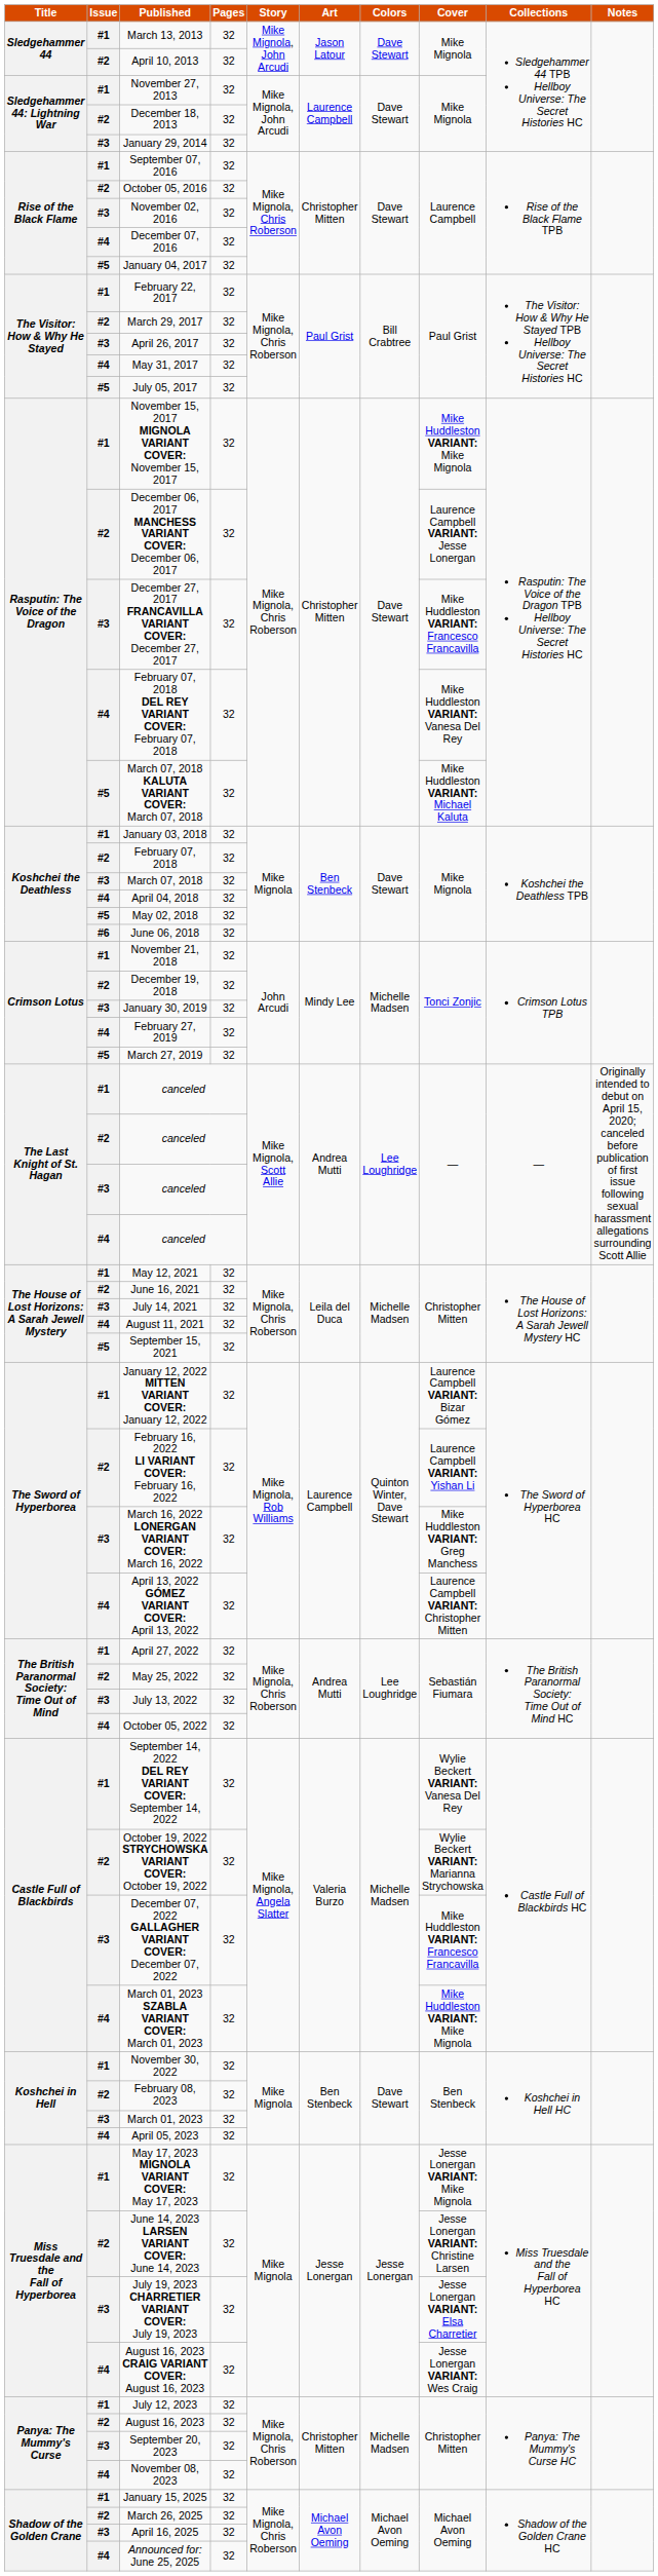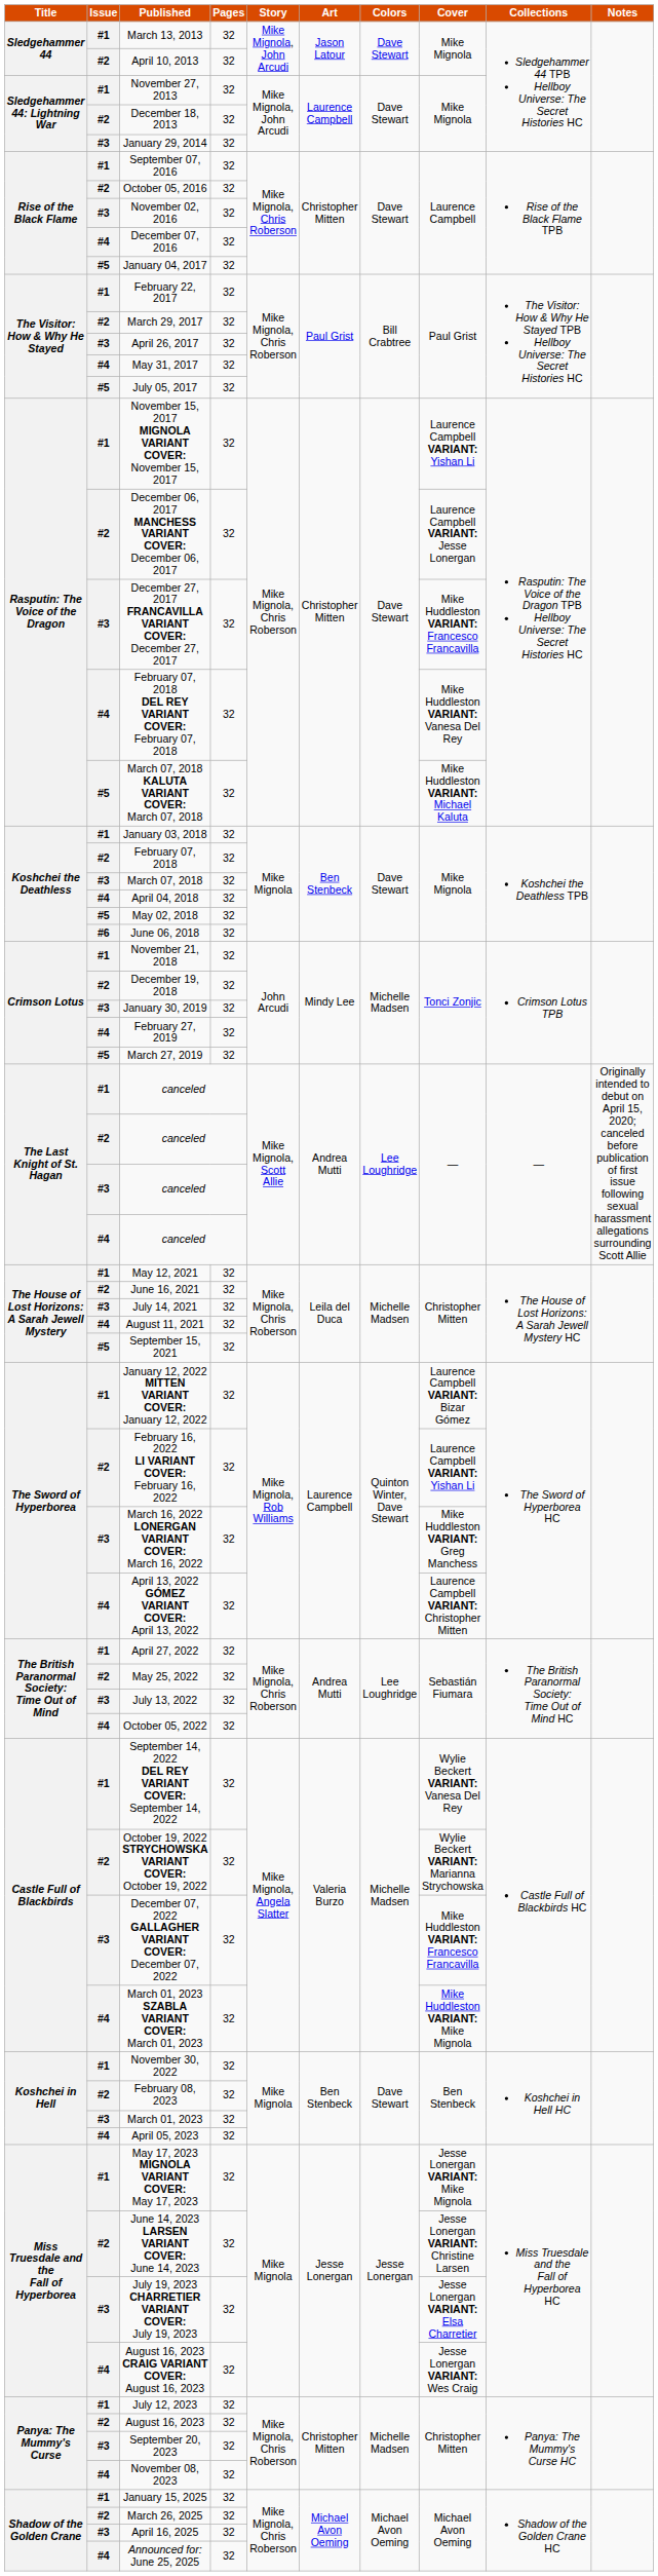 <table class="wikitable" style="text-align: center">
 <tr>
 <th style="background:#d94a00; color:#fff;">Title</th>
 <th style="background:#d94a00; color:#fff;">Issue</th>
 <th style="background:#d94a00; color:#fff;">Published</th>
 <th style="background:#d94a00; color:#fff;">Pages</th>
 <th style="background:#d94a00; color:#fff;">Story</th>
 <th style="background:#d94a00; color:#fff;">Art</th>
 <th style="background:#d94a00; color:#fff;">Colors</th>
 <th style="background:#d94a00; color:#fff;">Cover</th>
 <th style="background:#d94a00; color:#fff;">Collections</th>
 <th style="background:#d94a00; color:#fff;">Notes</th>
 </tr>
 <tr id="Sledgehammer_44_1">
 <th rowspan=2><em>Sledgehammer 44</em></th>
 <th>#1</th>
 <td>March 13, 2013</td>
 <td>32</td>
 <td rowspan=2><a href='#'>Mike Mignola</a>,<br><a href='#'>John Arcudi</a></td>
 <td rowspan=2><a href='#'>Jason Latour</a></td>
 <td rowspan=2><a href='#'>Dave Stewart</a></td>
 <td rowspan=2>Mike Mignola</td>
 <td rowspan=5><br><ul><li><em>Sledgehammer 44</em> TPB</li><li><em>Hellboy Universe: The Secret Histories</em> HC</li></ul></td>
 <td rowspan=5></td>
 </tr>
 <tr>
 <th>#2</th>
 <td>April 10, 2013</td>
 <td>32</td>
 </tr>
 <tr id="Sledgehammer_44_Lightning_War_1">
 <th rowspan=3><em>Sledgehammer 44: Lightning War</em></th>
 <th>#1</th>
 <td>November 27, 2013</td>
 <td>32</td>
 <td rowspan=3>Mike Mignola,<br>John Arcudi</td>
 <td rowspan=3><a href='#'>Laurence Campbell</a></td>
 <td rowspan=3>Dave Stewart</td>
 <td rowspan=3>Mike Mignola</td>
 </tr>
 <tr>
 <th>#2</th>
 <td>December 18, 2013</td>
 <td>32</td>
 </tr>
 <tr>
 <th>#3</th>
 <td>January 29, 2014</td>
 <td>32</td>
 </tr>
 <tr id="Rise_of_the_Black_Flame_1">
 <th rowspan=5><em>Rise of the Black Flame</em></th>
 <th>#1</th>
 <td>September 07, 2016</td>
 <td>32</td>
 <td rowspan=5>Mike Mignola,<br><a href='#'>Chris Roberson</a></td>
 <td rowspan=5>Christopher Mitten</td>
 <td rowspan=5>Dave Stewart</td>
 <td rowspan=5>Laurence Campbell</td>
 <td rowspan=5><br><ul><li><em>Rise of the Black Flame</em> TPB</li></ul></td>
 <td rowspan=5></td>
 </tr>
 <tr>
 <th>#2</th>
 <td>October 05, 2016</td>
 <td>32</td>
 </tr>
 <tr>
 <th>#3</th>
 <td>November 02, 2016</td>
 <td>32</td>
 </tr>
 <tr>
 <th>#4</th>
 <td>December 07, 2016</td>
 <td>32</td>
 </tr>
 <tr>
 <th>#5</th>
 <td>January 04, 2017</td>
 <td>32</td>
 </tr>
 <tr id="The_Visitor_How_and_Why_He_Stayed_1">
 <th rowspan=5><em>The Visitor: How & Why He Stayed</em></th>
 <th>#1</th>
 <td>February 22, 2017</td>
 <td>32</td>
 <td rowspan=5>Mike Mignola,<br>Chris Roberson</td>
 <td rowspan=5><a href='#'>Paul Grist</a></td>
 <td rowspan=5>Bill Crabtree</td>
 <td rowspan=5>Paul Grist</td>
 <td rowspan=5><br><ul><li><em>The Visitor: How & Why He Stayed</em> TPB</li><li><em>Hellboy Universe: The Secret Histories</em> HC</li></ul></td>
 <td rowspan=5></td>
 </tr>
 <tr>
 <th>#2</th>
 <td>March 29, 2017</td>
 <td>32</td>
 </tr>
 <tr>
 <th>#3</th>
 <td>April 26, 2017</td>
 <td>32</td>
 </tr>
 <tr>
 <th>#4</th>
 <td>May 31, 2017</td>
 <td>32</td>
 </tr>
 <tr>
 <th>#5</th>
 <td>July 05, 2017</td>
 <td>32</td>
 </tr>
 <tr id="Rasputin_The_Voice_of_the_Dragon_1">
 <th rowspan=5><em>Rasputin: The Voice of the Dragon</em></th>
 <th>#1</th>
 <td>November 15, 2017<br><strong><span>MIGNOLA VARIANT COVER:</span></strong><br>November 15, 2017</td>
 <td>32</td>
 <td rowspan=5>Mike Mignola,<br>Chris Roberson</td>
 <td rowspan=5>Christopher Mitten</td>
 <td rowspan=5>Dave Stewart</td>
-<td><a href='#'>Mike Huddleston</a><br><strong><span>VARIANT:</span></strong><br>Mike Mignola</td>
+<td>Laurence Campbell<br><strong><span>VARIANT:</span></strong><br><a href='#'>Yishan Li</a></td>
 <td rowspan=5><br><ul><li><em>Rasputin: The Voice of the Dragon</em> TPB</li><li><em>Hellboy Universe: The Secret Histories</em> HC</li></ul></td>
 <td rowspan=5></td>
 </tr>
 <tr>
 <th>#2</th>
 <td>December 06, 2017<br><strong><span>MANCHESS VARIANT COVER:</span></strong><br>December 06, 2017</td>
 <td>32</td>
 <td>Laurence Campbell<br><strong><span>VARIANT:</span></strong><br>Jesse Lonergan</td>
 </tr>
 <tr>
 <th>#3</th>
 <td>December 27, 2017<br><strong><span>FRANCAVILLA VARIANT COVER:</span></strong><br>December 27, 2017</td>
 <td>32</td>
 <td>Mike Huddleston<br><strong><span>VARIANT:</span></strong><br><a href='#'>Francesco Francavilla</a></td>
 </tr>
 <tr>
 <th>#4</th>
 <td>February 07, 2018<br><strong><span>DEL REY VARIANT COVER:</span></strong><br>February 07, 2018</td>
 <td>32</td>
 <td>Mike Huddleston<br><strong><span>VARIANT:</span></strong><br>Vanesa Del Rey</td>
 </tr>
 <tr>
 <th>#5</th>
 <td>March 07, 2018<br><strong><span>KALUTA VARIANT COVER:</span></strong><br>March 07, 2018</td>
 <td>32</td>
 <td>Mike Huddleston<br><strong><span>VARIANT:</span></strong><br><a href='#'>Michael Kaluta</a></td>
 </tr>
 <tr id="Koshchei_the_Deathless_1">
 <th rowspan=6><em>Koshchei the Deathless</em></th>
 <th>#1</th>
 <td>January 03, 2018</td>
 <td>32</td>
 <td rowspan=6>Mike Mignola</td>
 <td rowspan=6><a href='#'>Ben Stenbeck</a></td>
 <td rowspan=6>Dave Stewart</td>
 <td rowspan=6>Mike Mignola</td>
 <td rowspan=6><br><ul><li><em>Koshchei the Deathless</em> TPB</li></ul></td>
 <td rowspan=6></td>
 </tr>
 <tr>
 <th>#2</th>
 <td>February 07, 2018</td>
 <td>32</td>
 </tr>
 <tr>
 <th>#3</th>
 <td>March 07, 2018</td>
 <td>32</td>
 </tr>
 <tr>
 <th>#4</th>
 <td>April 04, 2018</td>
 <td>32</td>
 </tr>
 <tr>
 <th>#5</th>
 <td>May 02, 2018</td>
 <td>32</td>
 </tr>
 <tr>
 <th>#6</th>
 <td>June 06, 2018</td>
 <td>32</td>
 </tr>
 <tr id="Crimson_Lotus_1">
 <th rowspan=5><em>Crimson Lotus</em></th>
 <th>#1</th>
 <td>November 21, 2018</td>
 <td>32</td>
 <td rowspan=5>John Arcudi</td>
 <td rowspan=5>Mindy Lee</td>
 <td rowspan=5>Michelle Madsen</td>
 <td rowspan=5><a href='#'>Tonci Zonjic</a></td>
 <td rowspan=5><br><ul><li><em>Crimson Lotus TPB</em></li></ul></td>
 <td rowspan=5></td>
 </tr>
 <tr>
 <th>#2</th>
 <td>December 19, 2018</td>
 <td>32</td>
 </tr>
 <tr>
 <th>#3</th>
 <td>January 30, 2019</td>
 <td>32</td>
 </tr>
 <tr>
 <th>#4</th>
 <td>February 27, 2019</td>
 <td>32</td>
 </tr>
 <tr>
 <th>#5</th>
 <td>March 27, 2019</td>
 <td>32</td>
 </tr>
 <tr id="The_Last_Knight_of_St_Hagan_1">
 <th rowspan=4><em>The Last Knight of St. Hagan</em></th>
 <th>#1</th>
 <td colspan=2><em>canceled</em></td>
 <td rowspan=4>Mike Mignola,<br><a href='#'>Scott Allie</a></td>
 <td rowspan=4>Andrea Mutti</td>
 <td rowspan=4><a href='#'>Lee Loughridge</a></td>
 <td rowspan=4>—</td>
 <td rowspan=4>—</td>
 <td rowspan=4>Originally intended to debut on April 15, 2020;<br>canceled before publication of first issue following sexual harassment allegations surrounding Scott Allie</td>
 </tr>
 <tr>
 <th>#2</th>
 <td colspan=2><em>canceled</em></td>
 </tr>
 <tr>
 <th>#3</th>
 <td colspan=2><em>canceled</em></td>
 </tr>
 <tr>
 <th>#4</th>
 <td colspan=2><em>canceled</em></td>
 </tr>
 <tr id="The_House_of_Lost_Horizons_1">
 <th rowspan=5><em>The House of Lost Horizons:<br>A Sarah Jewell Mystery</em></th>
 <th>#1</th>
 <td>May 12, 2021</td>
 <td>32</td>
 <td rowspan=5>Mike Mignola,<br>Chris Roberson</td>
 <td rowspan=5>Leila del Duca</td>
 <td rowspan=5>Michelle Madsen</td>
 <td rowspan=5>Christopher Mitten</td>
 <td rowspan=5><br><ul><li><em>The House of Lost Horizons:<br>A Sarah Jewell Mystery</em> HC</li></ul></td>
 <td rowspan=5></td>
 </tr>
 <tr>
 <th>#2</th>
 <td>June 16, 2021</td>
 <td>32</td>
 </tr>
 <tr>
 <th>#3</th>
 <td>July 14, 2021</td>
 <td>32</td>
 </tr>
 <tr>
 <th>#4</th>
 <td>August 11, 2021</td>
 <td>32</td>
 </tr>
 <tr>
 <th>#5</th>
 <td>September 15, 2021</td>
 <td>32</td>
 </tr>
 <tr id="The_Sword_of_Hyperborea_1">
 <th rowspan=4><em>The Sword of Hyperborea</em></th>
 <th>#1</th>
 <td>January 12, 2022<br><strong><span>MITTEN VARIANT COVER:</span></strong><br>January 12, 2022</td>
 <td>32</td>
 <td rowspan=4>Mike Mignola,<br><a href='#'>Rob Williams</a></td>
 <td rowspan=4>Laurence Campbell</td>
 <td rowspan=4>Quinton Winter,<br>Dave Stewart</td>
 <td>Laurence Campbell<br><strong><span>VARIANT:</span></strong><br>Bizar Gómez</td>
 <td rowspan=4><br><ul><li><em>The Sword of Hyperborea</em> HC</li></ul></td>
 <td rowspan=4></td>
 </tr>
 <tr>
 <th>#2</th>
 <td>February 16, 2022<br><strong><span>LI VARIANT COVER:</span></strong><br>February 16, 2022</td>
 <td>32</td>
 <td>Laurence Campbell<br><strong><span>VARIANT:</span></strong><br><a href='#'>Yishan Li</a></td>
 </tr>
 <tr>
 <th>#3</th>
 <td>March 16, 2022<br><strong><span>LONERGAN VARIANT COVER:</span></strong><br>March 16, 2022</td>
 <td>32</td>
 <td>Mike Huddleston<br><strong><span>VARIANT:</span></strong><br>Greg Manchess</td>
 </tr>
 <tr>
 <th>#4</th>
 <td>April 13, 2022<br><strong><span>GÓMEZ VARIANT COVER:</span></strong><br>April 13, 2022</td>
 <td>32</td>
 <td>Laurence Campbell<br><strong><span>VARIANT:</span></strong><br>Christopher Mitten</td>
 </tr>
 <tr id="The_British_Paranormal_Society_Time_Out_of_Mind_1">
 <th rowspan=4><em>The British Paranormal Society:<br>Time Out of Mind</em></th>
 <th>#1</th>
 <td>April 27, 2022</td>
 <td>32</td>
 <td rowspan=4>Mike Mignola,<br>Chris Roberson</td>
 <td rowspan=4>Andrea Mutti</td>
 <td rowspan=4>Lee Loughridge</td>
 <td rowspan=4>Sebastián Fiumara</td>
 <td rowspan=4><br><ul><li><em>The British Paranormal Society:<br>Time Out of Mind</em> HC</li></ul></td>
 <td rowspan=4></td>
 </tr>
 <tr>
 <th>#2</th>
 <td>May 25, 2022</td>
 <td>32</td>
 </tr>
 <tr>
 <th>#3</th>
 <td>July 13, 2022</td>
 <td>32</td>
 </tr>
 <tr>
 <th>#4</th>
 <td>October 05, 2022</td>
 <td>32</td>
 </tr>
 <tr id="Castle_Full_of_Blackbirds_1">
 <th rowspan=4><em>Castle Full of Blackbirds</em></th>
 <th>#1</th>
 <td>September 14, 2022<br><strong><span>DEL REY VARIANT COVER:</span></strong><br>September 14, 2022</td>
 <td>32</td>
 <td rowspan=4>Mike Mignola,<br><a href='#'>Angela Slatter</a></td>
 <td rowspan=4>Valeria Burzo</td>
 <td rowspan=4>Michelle Madsen</td>
 <td>Wylie Beckert<br><strong><span>VARIANT:</span></strong><br>Vanesa Del Rey</td>
 <td rowspan=4><br><ul><li><em>Castle Full of Blackbirds</em> HC</li></ul></td>
 <td rowspan=4></td>
 </tr>
 <tr>
 <th>#2</th>
 <td>October 19, 2022<br><strong><span>STRYCHOWSKA VARIANT COVER:</span></strong><br>October 19, 2022</td>
 <td>32</td>
 <td>Wylie Beckert<br><strong><span>VARIANT:</span></strong><br>Marianna Strychowska</td>
 </tr>
 <tr>
 <th>#3</th>
 <td>December 07, 2022<br><strong><span>GALLAGHER VARIANT COVER:</span></strong><br>December 07, 2022</td>
 <td>32</td>
 <td>Mike Huddleston<br><strong><span>VARIANT:</span></strong><br><a href='#'>Francesco Francavilla</a></td>
 </tr>
 <tr>
 <th>#4</th>
 <td>March 01, 2023<br><strong><span>SZABLA VARIANT COVER:</span></strong><br>March 01, 2023</td>
 <td>32</td>
 <td><a href='#'>Mike Huddleston</a><br><strong><span>VARIANT:</span></strong><br>Mike Mignola</td>
 </tr>
 <tr id="Koshchei_in_Hell_1">
 <th rowspan=4><em>Koshchei in Hell</em></th>
 <th>#1</th>
 <td>November 30, 2022</td>
 <td>32</td>
 <td rowspan=4>Mike Mignola</td>
 <td rowspan=4>Ben Stenbeck</td>
 <td rowspan=4>Dave Stewart</td>
 <td rowspan=4>Ben Stenbeck</td>
 <td rowspan=4><br><ul><li><em>Koshchei in Hell HC</em></li></ul></td>
 <td rowspan=4></td>
 </tr>
 <tr>
 <th>#2</th>
 <td>February 08, 2023</td>
 <td>32</td>
 </tr>
 <tr>
 <th>#3</th>
 <td>March 01, 2023</td>
 <td>32</td>
 </tr>
 <tr>
 <th>#4</th>
 <td>April 05, 2023</td>
 <td>32</td>
 </tr>
 <tr id="Miss_Truesdale_and_the_Fall_of_Hyperborea_1">
 <th rowspan=4><em>Miss Truesdale and the<br>Fall of Hyperborea</em></th>
 <th>#1</th>
 <td>May 17, 2023<br><strong><span>MIGNOLA VARIANT COVER:</span></strong><br>May 17, 2023</td>
 <td>32</td>
 <td rowspan=4>Mike Mignola</td>
 <td rowspan=4>Jesse Lonergan</td>
 <td rowspan=4>Jesse Lonergan</td>
 <td>Jesse Lonergan<br><strong><span>VARIANT:</span></strong><br>Mike Mignola</td>
 <td rowspan=4><br><ul><li><em>Miss Truesdale and the<br>Fall of Hyperborea</em> HC</li></ul></td>
 <td rowspan=4></td>
 </tr>
 <tr>
 <th>#2</th>
 <td>June 14, 2023<br><strong><span>LARSEN VARIANT COVER:</span></strong><br>June 14, 2023</td>
 <td>32</td>
 <td>Jesse Lonergan<br><strong><span>VARIANT:</span></strong><br>Christine Larsen</td>
 </tr>
 <tr>
 <th>#3</th>
 <td>July 19, 2023<br><strong><span>CHARRETIER VARIANT COVER:</span></strong><br>July 19, 2023</td>
 <td>32</td>
 <td>Jesse Lonergan<br><strong><span>VARIANT:</span></strong><br><a href='#'>Elsa Charretier</a></td>
 </tr>
 <tr>
 <th>#4</th>
 <td>August 16, 2023<br><strong><span>CRAIG VARIANT COVER:</span></strong><br>August 16, 2023</td>
 <td>32</td>
 <td>Jesse Lonergan<br><strong><span>VARIANT:</span></strong><br>Wes Craig</td>
 </tr>
 <tr id="Panya_The_Mummys_Curse_1">
 <th rowspan=4><em>Panya: The Mummy's Curse</em></th>
 <th>#1</th>
 <td>July 12, 2023</td>
 <td>32</td>
 <td rowspan=4>Mike Mignola,<br>Chris Roberson</td>
 <td rowspan=4>Christopher Mitten</td>
 <td rowspan=4>Michelle Madsen</td>
 <td rowspan=4>Christopher Mitten</td>
 <td rowspan=4><br><ul><li><em>Panya: The Mummy's Curse HC</em></li></ul></td>
 <td rowspan=4></td>
 </tr>
 <tr>
 <th>#2</th>
 <td>August 16, 2023</td>
 <td>32</td>
 </tr>
 <tr>
 <th>#3</th>
 <td>September 20, 2023</td>
 <td>32</td>
 </tr>
 <tr>
 <th>#4</th>
 <td>November 08, 2023</td>
 <td>32</td>
 </tr>
 <tr id="Shadow_of_the_Golden_Crane_1">
 <th rowspan=4><em>Shadow of the Golden Crane</em></th>
 <th>#1</th>
 <td>January 15, 2025</td>
 <td>32</td>
 <td rowspan=4>Mike Mignola,<br>Chris Roberson</td>
 <td rowspan=4><a href='#'>Michael Avon Oeming</a></td>
 <td rowspan=4>Michael Avon Oeming</td>
 <td rowspan=4>Michael Avon Oeming</td>
 <td rowspan=4><br><ul><li><em>Shadow of the Golden Crane</em> HC</li></ul></td>
 <td rowspan=4></td>
 </tr>
 <tr>
 <th>#2</th>
 <td>March 26, 2025</td>
 <td>32</td>
 </tr>
 <tr>
 <th>#3</th>
 <td>April 16, 2025</td>
 <td>32</td>
 </tr>
 <tr>
 <th>#4</th>
 <td><em>Announced for:</em><br>June 25, 2025</td>
 <td>32</td>
 </tr>
 </table>
